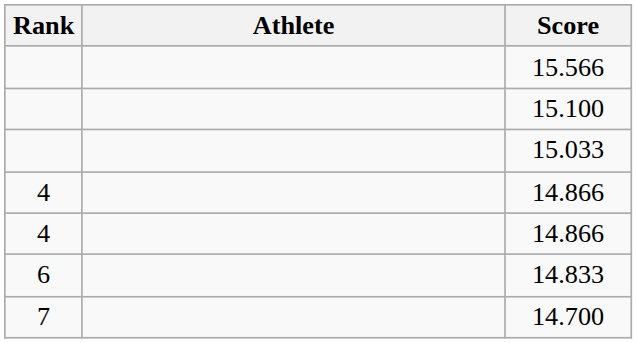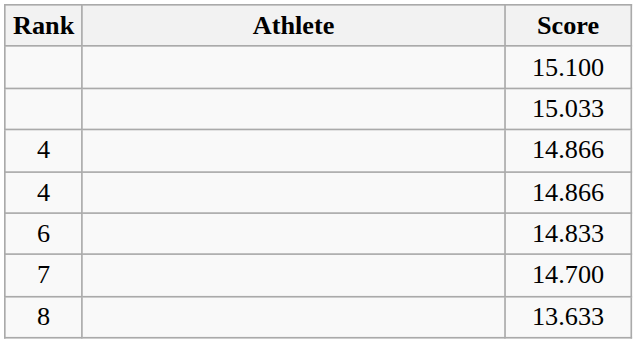 <table class=wikitable style="text-align:center">
 <tr>
 <th width=40>Rank</th>
 <th width=250>Athlete</th>
 <th width=70>Score</th>
-</tr>
-<tr>
-<td></td>
-<td align=left></td>
-<td>15.566</td>
 </tr>
 <tr>
 <td></td>
 <td align=left></td>
 <td>15.100</td>
 </tr>
 <tr>
 <td></td>
 <td align=left></td>
 <td>15.033</td>
 </tr>
 <tr>
 <td>4</td>
 <td align=left></td>
 <td>14.866</td>
 </tr>
 <tr>
 <td>4</td>
 <td align=left></td>
 <td>14.866</td>
 </tr>
 <tr>
 <td>6</td>
 <td align=left></td>
 <td>14.833</td>
 </tr>
 <tr>
 <td>7</td>
 <td align=left></td>
 <td>14.700</td>
 </tr>
+<tr>
+<td>8</td>
+<td align=left></td>
+<td>13.633</td>
+</tr>
 </table>
